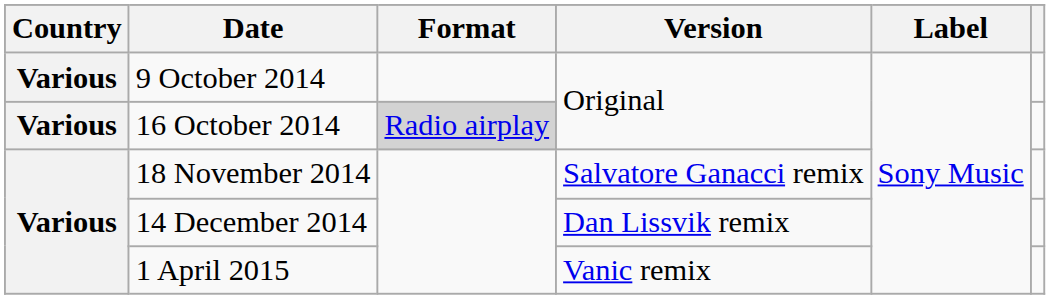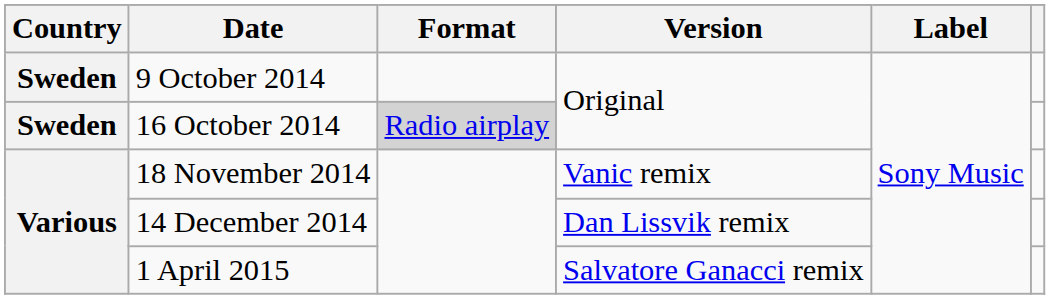 <table class="wikitable plainrowheaders">
 <tr>
 <th scope="col">Country</th>
 <th scope="col">Date</th>
 <th scope="col">Format</th>
 <th scope="col">Version</th>
 <th scope="col">Label</th>
 <th scope="col"></th>
 </tr>
 <tr>
-<th scope="row">Various</th>
+<th scope="row">Sweden</th>
 <td>9 October 2014</td>
 <td></td>
 <td rowspan="2">Original</td>
 <td rowspan="5"><a href='#'>Sony Music</a></td>
 <td align="center"></td>
 </tr>
 <tr>
-<th scope="row">Various</th>
+<th scope="row">Sweden</th>
 <td>16 October 2014</td>
 <td style="background: lightgrey;"><a href='#'>Radio airplay</a></td>
 <td style="text-align:center;"></td>
 </tr>
 <tr>
 <th scope="row" rowspan="3">Various</th>
 <td>18 November 2014</td>
 <td rowspan="3"></td>
-<td><a href='#'>Salvatore Ganacci</a> remix</td>
+<td><a href='#'>Vanic</a> remix</td>
 <td align="center"></td>
 </tr>
 <tr>
 <td>14 December 2014</td>
 <td><a href='#'>Dan Lissvik</a> remix</td>
 <td align="center"></td>
 </tr>
 <tr>
 <td>1 April 2015</td>
-<td><a href='#'>Vanic</a> remix</td>
+<td><a href='#'>Salvatore Ganacci</a> remix</td>
 <td align="center"></td>
 </tr>
 </table>
